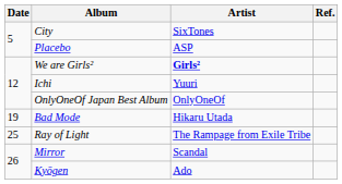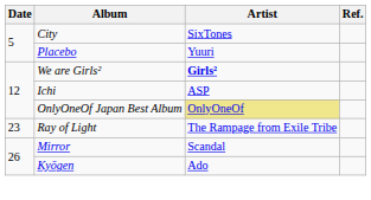 <table class="wikitable">
 <tr>
 <th>Date</th>
 <th>Album</th>
 <th>Artist</th>
 <th>Ref.</th>
 </tr>
 <tr>
 <td rowspan="2">5</td>
 <td><em>City</em></td>
 <td><a href='#'>SixTones</a></td>
 <td></td>
 </tr>
 <tr>
 <td><em><a href='#'>Placebo</a></em></td>
-<td><a href='#'>ASP</a></td>
+<td><a href='#'>Yuuri</a></td>
 <td></td>
 </tr>
 <tr>
 <td rowspan="3">12</td>
 <td><em>We are Girls²</em></td>
 <td><strong><a href='#'>Girls²</a></strong></td>
 <td></td>
 </tr>
 <tr>
 <td><em>Ichi</em></td>
-<td><a href='#'>Yuuri</a></td>
+<td><a href='#'>ASP</a></td>
 <td></td>
 </tr>
 <tr>
 <td><em>OnlyOneOf Japan Best Album</em></td>
-<td><a href='#'>OnlyOneOf</a></td>
+<td style="background: khaki;"><a href='#'>OnlyOneOf</a></td>
 <td></td>
 </tr>
 <tr>
-<td>19</td>
-<td><em><a href='#'>Bad Mode</a></em></td>
-<td><a href='#'>Hikaru Utada</a></td>
-<td></td>
-</tr>
-<tr>
-<td>25</td>
+<td>23</td>
 <td><em>Ray of Light</em></td>
 <td><a href='#'>The Rampage from Exile Tribe</a></td>
 <td></td>
 </tr>
 <tr>
 <td rowspan="2">26</td>
 <td><em><a href='#'>Mirror</a></em></td>
 <td><a href='#'>Scandal</a></td>
 <td></td>
 </tr>
 <tr>
 <td><em><a href='#'>Kyōgen</a></em></td>
 <td><a href='#'>Ado</a></td>
 <td></td>
 </tr>
 </table>
